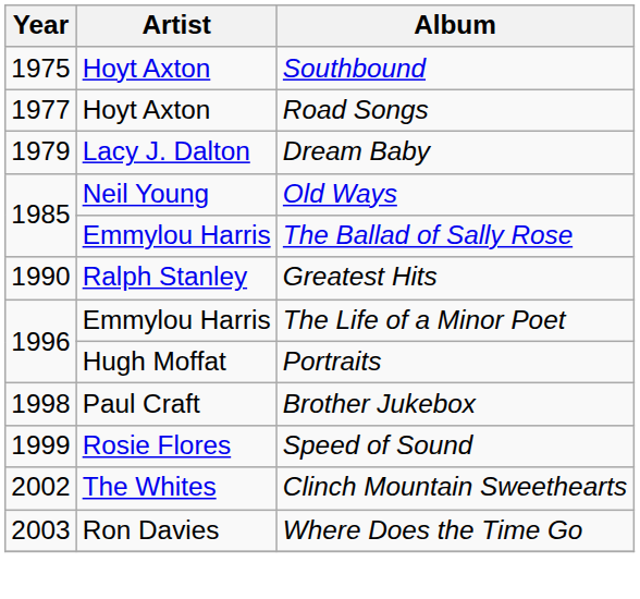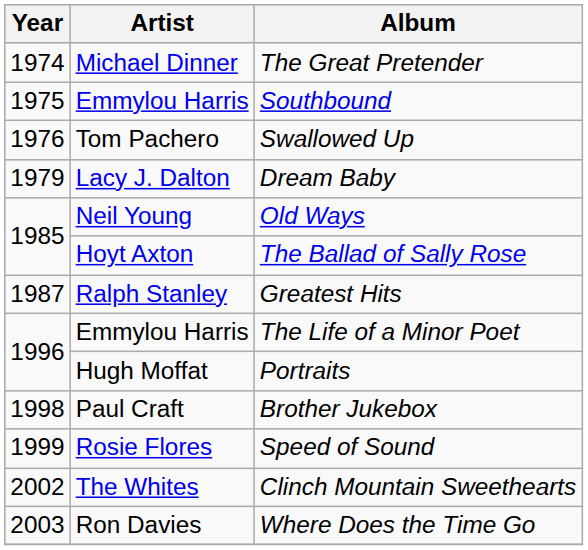 <table class="wikitable">
 <tr>
 <th>Year</th>
 <th>Artist</th>
 <th>Album</th>
 </tr>
 <tr>
+<td>1974</td>
+<td><a href='#'>Michael Dinner</a></td>
+<td><em>The Great Pretender</em></td>
+</tr>
+<tr>
 <td>1975</td>
-<td><a href='#'>Hoyt Axton</a></td>
+<td><a href='#'>Emmylou Harris</a></td>
 <td><em><a href='#'>Southbound</a></em></td>
 </tr>
 <tr>
-<td>1977</td>
-<td>Hoyt Axton</td>
-<td><em>Road Songs</em></td>
+<td>1976</td>
+<td>Tom Pachero</td>
+<td><em>Swallowed Up</em></td>
 </tr>
 <tr>
 <td>1979</td>
 <td><a href='#'>Lacy J. Dalton</a></td>
 <td><em>Dream Baby</em></td>
 </tr>
 <tr>
 <td rowspan="2">1985</td>
 <td><a href='#'>Neil Young</a></td>
 <td><em><a href='#'>Old Ways</a></em></td>
 </tr>
 <tr>
-<td><a href='#'>Emmylou Harris</a></td>
+<td><a href='#'>Hoyt Axton</a></td>
 <td><em><a href='#'>The Ballad of Sally Rose</a></em></td>
 </tr>
 <tr>
-<td>1990</td>
+<td>1987</td>
 <td><a href='#'>Ralph Stanley</a></td>
 <td><em>Greatest Hits</em></td>
 </tr>
 <tr>
 <td rowspan="2">1996</td>
 <td>Emmylou Harris</td>
 <td><em>The Life of a Minor Poet</em></td>
 </tr>
 <tr>
 <td>Hugh Moffat</td>
 <td><em>Portraits</em></td>
 </tr>
 <tr>
 <td>1998</td>
 <td>Paul Craft</td>
 <td><em>Brother Jukebox</em></td>
 </tr>
 <tr>
 <td>1999</td>
 <td><a href='#'>Rosie Flores</a></td>
 <td><em>Speed of Sound</em></td>
 </tr>
 <tr>
 <td>2002</td>
 <td><a href='#'>The Whites</a></td>
 <td><em>Clinch Mountain Sweethearts</em></td>
 </tr>
 <tr>
 <td>2003</td>
 <td>Ron Davies</td>
 <td><em>Where Does the Time Go</em></td>
 </tr>
 <tr>
 </tr>
 </table>
